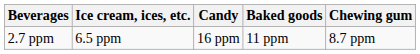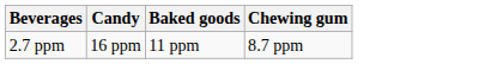 <table class="wikitable">
 <tr>
 <th>Beverages</th>
-<th>Ice cream, ices, etc.</th>
 <th>Candy</th>
 <th>Baked goods</th>
 <th>Chewing gum</th>
 </tr>
 <tr>
 <td>2.7 ppm</td>
-<td>6.5 ppm</td>
 <td>16 ppm</td>
 <td>11 ppm</td>
 <td>8.7 ppm</td>
 </tr>
 </table>
